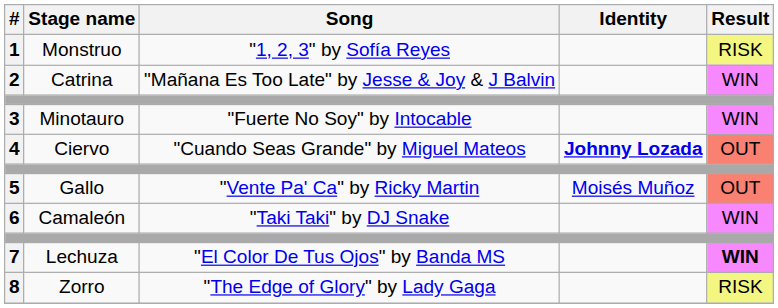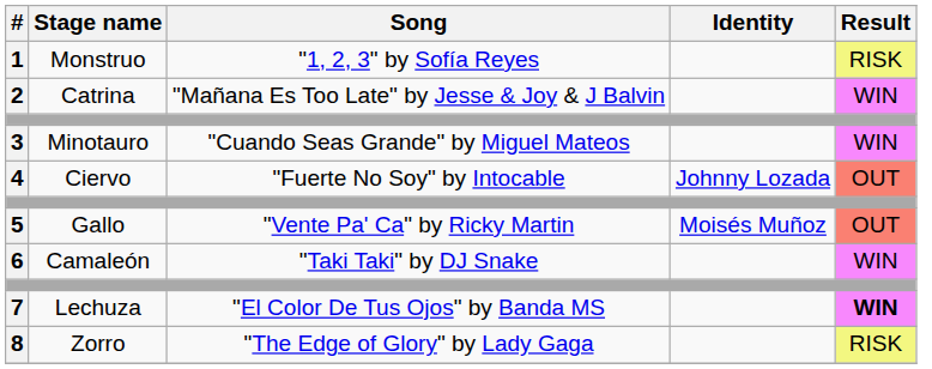 <table class="wikitable plainrowheaders" style="text-align: center;">
 <tr>
 <th>#</th>
 <th>Stage name</th>
 <th>Song</th>
 <th>Identity</th>
 <th>Result</th>
 </tr>
 <tr>
 <th>1</th>
 <td>Monstruo</td>
 <td>"<a href='#'>1, 2, 3</a>" by <a href='#'>Sofía Reyes</a></td>
 <td></td>
 <td bgcolor=#F3F781>RISK</td>
 </tr>
 <tr>
 <th>2</th>
 <td>Catrina</td>
 <td>"Mañana Es Too Late" by <a href='#'>Jesse & Joy</a> & <a href='#'>J Balvin</a></td>
 <td></td>
 <td bgcolor=#F888FD>WIN</td>
 </tr>
 <tr>
 <td colspan="5" style="background:darkgray"></td>
 </tr>
 <tr>
 <th>3</th>
 <td>Minotauro</td>
-<td>"Fuerte No Soy" by <a href='#'>Intocable</a></td>
+<td>"Cuando Seas Grande" by <a href='#'>Miguel Mateos</a></td>
 <td></td>
 <td bgcolor=#F888FD>WIN</td>
 </tr>
 <tr>
 <th>4</th>
 <td>Ciervo</td>
-<td>"Cuando Seas Grande" by <a href='#'>Miguel Mateos</a></td>
-<td><strong><a href='#'>Johnny Lozada</a></strong></td>
+<td>"Fuerte No Soy" by <a href='#'>Intocable</a></td>
+<td><a href='#'>Johnny Lozada</a></td>
 <td bgcolor=salmon>OUT</td>
 </tr>
 <tr>
 <td colspan="5" style="background:darkgray"></td>
 </tr>
 <tr>
 <th>5</th>
 <td>Gallo</td>
 <td>"<a href='#'>Vente Pa' Ca</a>" by <a href='#'>Ricky Martin</a></td>
 <td><a href='#'>Moisés Muñoz</a></td>
 <td bgcolor=salmon>OUT</td>
 </tr>
 <tr>
 <th>6</th>
 <td>Camaleón</td>
 <td>"<a href='#'>Taki Taki</a>" by <a href='#'>DJ Snake</a></td>
 <td></td>
 <td bgcolor=#F888FD>WIN</td>
 </tr>
 <tr>
 <td colspan="5" style="background:darkgray"></td>
 </tr>
 <tr>
 <th>7</th>
 <td>Lechuza</td>
 <td>"<a href='#'>El Color De Tus Ojos</a>" by <a href='#'>Banda MS</a></td>
 <td></td>
 <td bgcolor=#F888FD><strong>WIN</strong></td>
 </tr>
 <tr>
 <th>8</th>
 <td>Zorro</td>
 <td>"<a href='#'>The Edge of Glory</a>" by <a href='#'>Lady Gaga</a></td>
 <td></td>
 <td bgcolor=#F3F781>RISK</td>
 </tr>
 <tr>
 </tr>
 </table>
